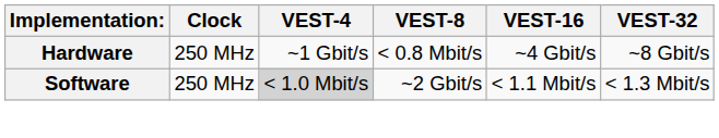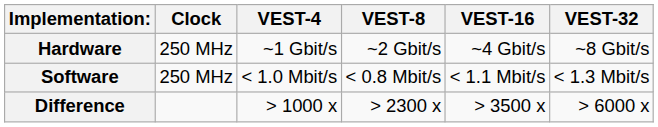 <table class="wikitable">
 <tr>
 <th align="right">Implementation:</th>
 <th align="center">Clock</th>
 <th align="center">VEST-4</th>
 <th align="center">VEST-8</th>
 <th align="center">VEST-16</th>
 <th align="center">VEST-32</th>
 </tr>
 <tr>
 <th align="center">Hardware</th>
 <td align="center">250 MHz</td>
 <td align="right">~1 Gbit/s</td>
-<td align="right">< 0.8 Mbit/s</td>
+<td align="right">~2 Gbit/s</td>
 <td align="right">~4 Gbit/s</td>
 <td align="right">~8 Gbit/s</td>
 </tr>
 <tr>
 <th align="center">Software</th>
 <td align="center">250 MHz</td>
-<td align="right" style="background: lightgrey;">< 1.0 Mbit/s</td>
-<td align="right">~2 Gbit/s</td>
+<td align="right">< 1.0 Mbit/s</td>
+<td align="right">< 0.8 Mbit/s</td>
 <td align="right">< 1.1 Mbit/s</td>
 <td align="right">< 1.3 Mbit/s</td>
 </tr>
+<tr>
+<th align="center">Difference</th>
+<td align="center"></td>
+<td align="right">> 1000 x</td>
+<td align="right">> 2300 x</td>
+<td align="right">> 3500 x</td>
+<td align="right">> 6000 x</td>
+</tr>
 </table>
